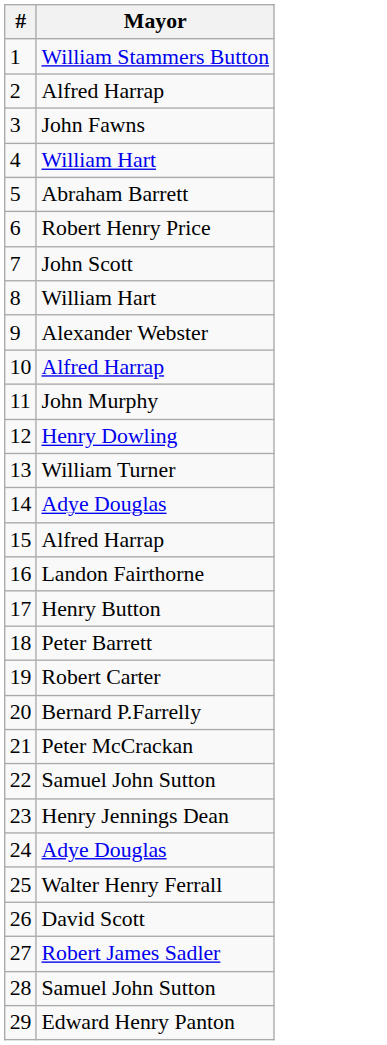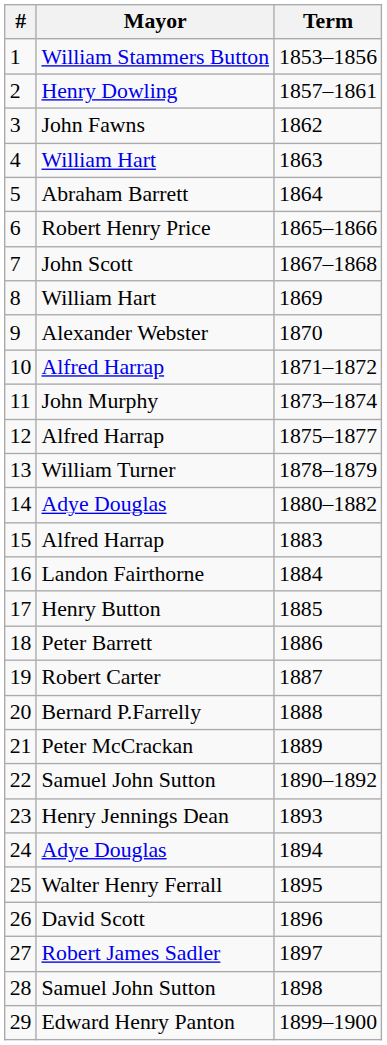 <table class="wikitable">
 <tr>
 <th>#</th>
 <th>Mayor</th>
+<th>Term</th>
 </tr>
 <tr>
 <td>1</td>
 <td><a href='#'>William Stammers Button</a></td>
+<td>1853–1856</td>
 </tr>
 <tr>
 <td>2</td>
-<td>Alfred Harrap</td>
+<td><a href='#'>Henry Dowling</a></td>
+<td>1857–1861</td>
 </tr>
 <tr>
 <td>3</td>
 <td>John Fawns</td>
+<td>1862</td>
 </tr>
 <tr>
 <td>4</td>
 <td><a href='#'>William Hart</a></td>
+<td>1863</td>
 </tr>
 <tr>
 <td>5</td>
 <td>Abraham Barrett</td>
+<td>1864</td>
 </tr>
 <tr>
 <td>6</td>
 <td>Robert Henry Price</td>
+<td>1865–1866</td>
 </tr>
 <tr>
 <td>7</td>
 <td>John Scott</td>
+<td>1867–1868</td>
 </tr>
 <tr>
 <td>8</td>
 <td>William Hart</td>
+<td>1869</td>
 </tr>
 <tr>
 <td>9</td>
 <td>Alexander Webster</td>
+<td>1870</td>
 </tr>
 <tr>
 <td>10</td>
 <td><a href='#'>Alfred Harrap</a></td>
+<td>1871–1872</td>
 </tr>
 <tr>
 <td>11</td>
 <td>John Murphy</td>
+<td>1873–1874</td>
 </tr>
 <tr>
 <td>12</td>
-<td><a href='#'>Henry Dowling</a></td>
+<td>Alfred Harrap</td>
+<td>1875–1877</td>
 </tr>
 <tr>
 <td>13</td>
 <td>William Turner</td>
+<td>1878–1879</td>
 </tr>
 <tr>
 <td>14</td>
 <td><a href='#'>Adye Douglas</a></td>
+<td>1880–1882</td>
 </tr>
 <tr>
 <td>15</td>
 <td>Alfred Harrap</td>
+<td>1883</td>
 </tr>
 <tr>
 <td>16</td>
 <td>Landon Fairthorne</td>
+<td>1884</td>
 </tr>
 <tr>
 <td>17</td>
 <td>Henry Button</td>
+<td>1885</td>
 </tr>
 <tr>
 <td>18</td>
 <td>Peter Barrett</td>
+<td>1886</td>
 </tr>
 <tr>
 <td>19</td>
 <td>Robert Carter</td>
+<td>1887</td>
 </tr>
 <tr>
 <td>20</td>
 <td>Bernard P.Farrelly</td>
+<td>1888</td>
 </tr>
 <tr>
 <td>21</td>
 <td>Peter McCrackan</td>
+<td>1889</td>
 </tr>
 <tr>
 <td>22</td>
 <td>Samuel John Sutton</td>
+<td>1890–1892</td>
 </tr>
 <tr>
 <td>23</td>
 <td>Henry Jennings Dean</td>
+<td>1893</td>
 </tr>
 <tr>
 <td>24</td>
 <td><a href='#'>Adye Douglas</a></td>
+<td>1894</td>
 </tr>
 <tr>
 <td>25</td>
 <td>Walter Henry Ferrall</td>
+<td>1895</td>
 </tr>
 <tr>
 <td>26</td>
 <td>David Scott</td>
+<td>1896</td>
 </tr>
 <tr>
 <td>27</td>
 <td><a href='#'>Robert James Sadler</a></td>
+<td>1897</td>
 </tr>
 <tr>
 <td>28</td>
 <td>Samuel John Sutton</td>
+<td>1898</td>
 </tr>
 <tr>
 <td>29</td>
 <td>Edward Henry Panton</td>
+<td>1899–1900</td>
 </tr>
 </table>
